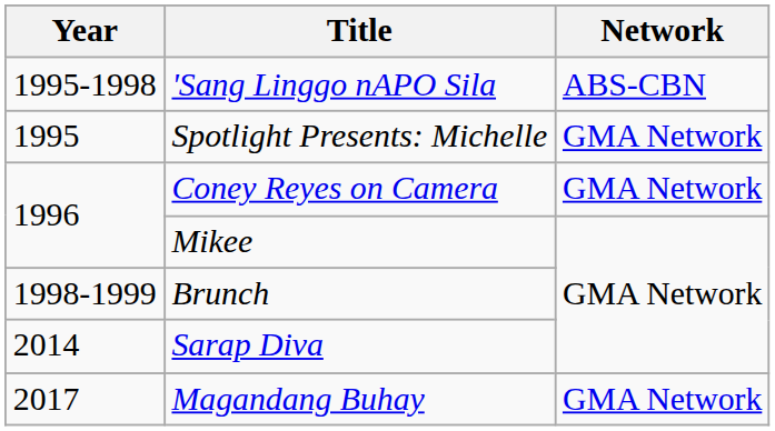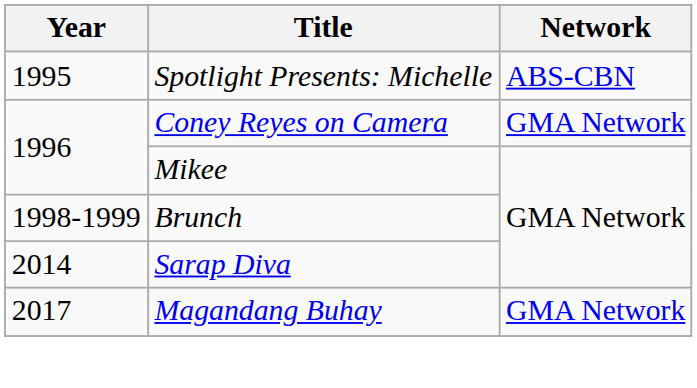 <table class="wikitable">
 <tr>
 <th>Year</th>
 <th>Title</th>
 <th>Network</th>
 </tr>
 <tr>
-<td>1995-1998</td>
-<td><em><a href='#'>'Sang Linggo nAPO Sila</a></em></td>
-<td><a href='#'>ABS-CBN</a></td>
-</tr>
-<tr>
 <td>1995</td>
 <td><em>Spotlight Presents: Michelle</em></td>
-<td><a href='#'>GMA Network</a></td>
+<td><a href='#'>ABS-CBN</a></td>
 </tr>
 <tr>
 <td rowspan="2">1996</td>
 <td><em><a href='#'>Coney Reyes on Camera</a></em></td>
 <td><a href='#'>GMA Network</a></td>
 </tr>
 <tr>
 <td><em>Mikee</em></td>
 <td rowspan="3">GMA Network</td>
 </tr>
 <tr>
 <td>1998-1999</td>
 <td><em>Brunch</em></td>
 </tr>
 <tr>
 <td>2014</td>
 <td><em><a href='#'>Sarap Diva</a></em></td>
 </tr>
 <tr>
 <td>2017</td>
 <td><em><a href='#'>Magandang Buhay</a></em></td>
 <td><a href='#'>GMA Network</a></td>
 </tr>
 </table>
